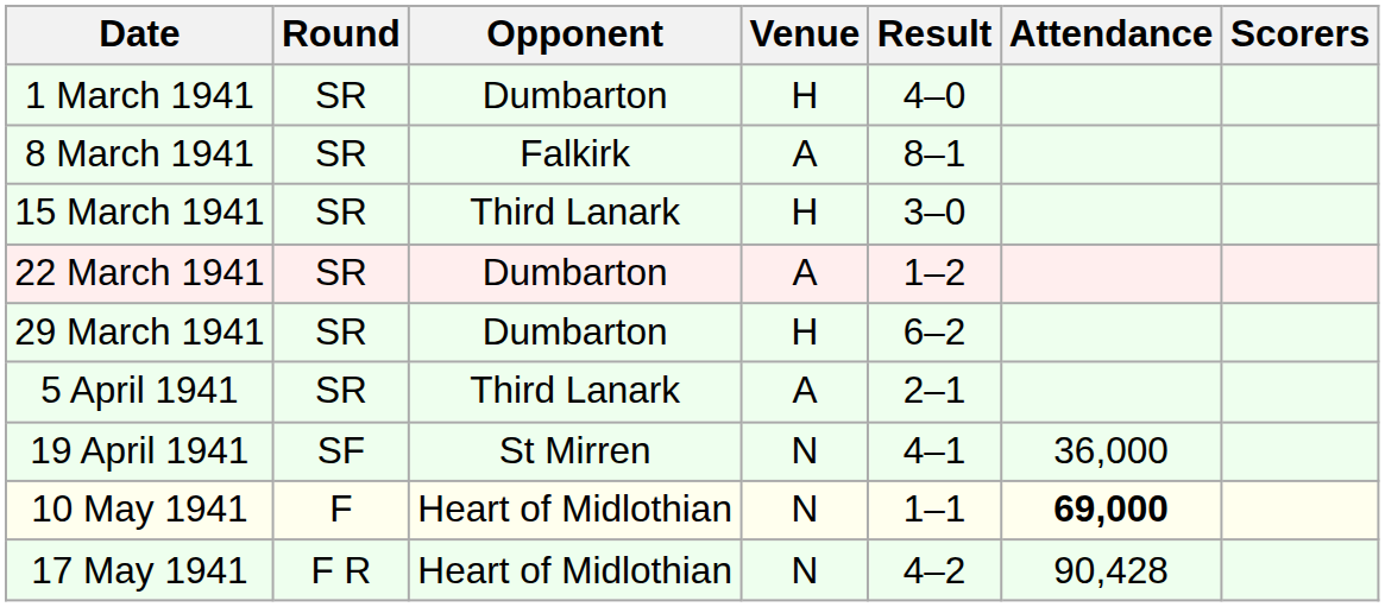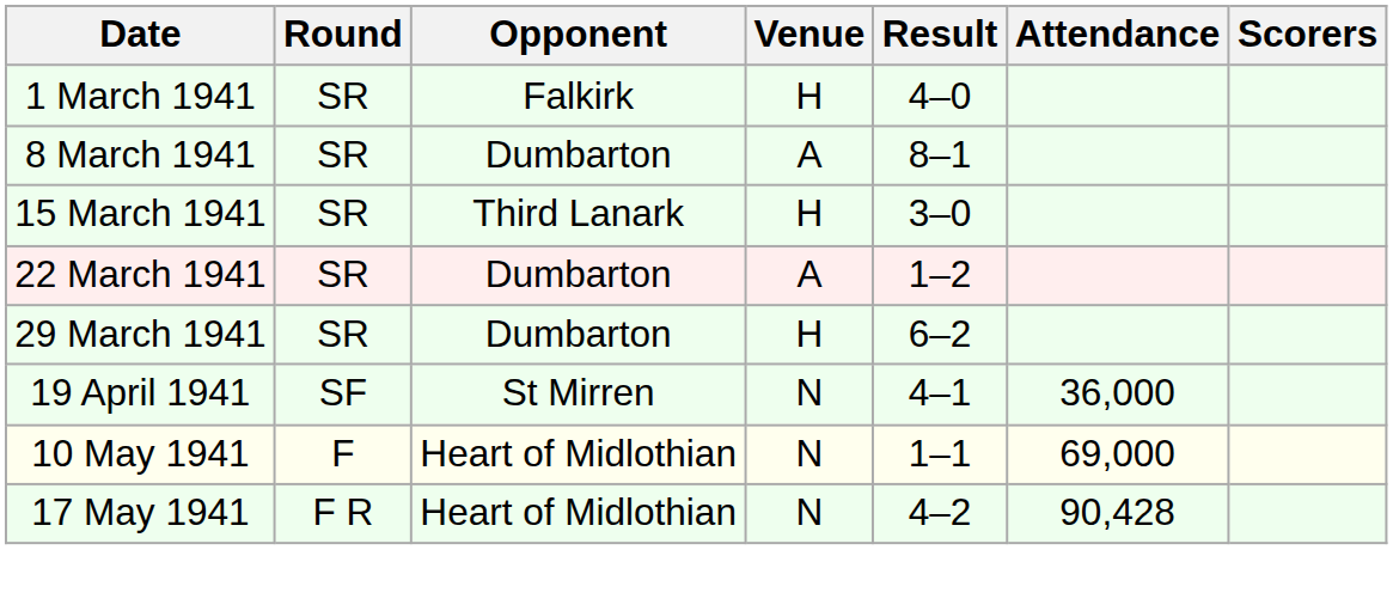 <table class="wikitable sortable" style="font-size:100%; text-align:center">
 <tr>
 <th>Date</th>
 <th>Round</th>
 <th>Opponent</th>
 <th>Venue</th>
 <th>Result</th>
 <th>Attendance</th>
 <th>Scorers</th>
 </tr>
 <tr bgcolor = "#EEFFEE">
 <td>1 March 1941</td>
 <td>SR</td>
-<td>Dumbarton</td>
+<td>Falkirk</td>
 <td>H</td>
 <td>4–0</td>
 <td></td>
 <td></td>
 </tr>
 <tr bgcolor = "#EEFFEE">
 <td>8 March 1941</td>
 <td>SR</td>
-<td>Falkirk</td>
+<td>Dumbarton</td>
 <td>A</td>
 <td>8–1</td>
 <td></td>
 <td></td>
 </tr>
 <tr bgcolor = "#EEFFEE">
 <td>15 March 1941</td>
 <td>SR</td>
 <td>Third Lanark</td>
 <td>H</td>
 <td>3–0</td>
 <td></td>
 <td></td>
 </tr>
 <tr bgcolor = "#FFEEEE">
 <td>22 March 1941</td>
 <td>SR</td>
 <td>Dumbarton</td>
 <td>A</td>
 <td>1–2</td>
 <td></td>
 <td></td>
 </tr>
 <tr bgcolor = "#EEFFEE">
 <td>29 March 1941</td>
 <td>SR</td>
 <td>Dumbarton</td>
 <td>H</td>
 <td>6–2</td>
 <td></td>
 <td></td>
 </tr>
 <tr bgcolor = "#EEFFEE">
-<td>5 April 1941</td>
-<td>SR</td>
-<td>Third Lanark</td>
-<td>A</td>
-<td>2–1</td>
-<td></td>
-<td></td>
-</tr>
-<tr bgcolor = "#EEFFEE">
 <td>19 April 1941</td>
 <td>SF</td>
 <td>St Mirren</td>
 <td>N</td>
 <td>4–1</td>
 <td>36,000</td>
 <td></td>
 </tr>
 <tr bgcolor = "#FFFFEE">
 <td>10 May 1941</td>
 <td>F</td>
 <td>Heart of Midlothian</td>
 <td>N</td>
 <td>1–1</td>
-<td><strong>69,000</strong></td>
+<td>69,000</td>
 <td></td>
 </tr>
 <tr bgcolor = "#EEFFEE">
 <td>17 May 1941</td>
 <td>F R</td>
 <td>Heart of Midlothian</td>
 <td>N</td>
 <td>4–2</td>
 <td>90,428</td>
 <td></td>
 </tr>
 </table>
